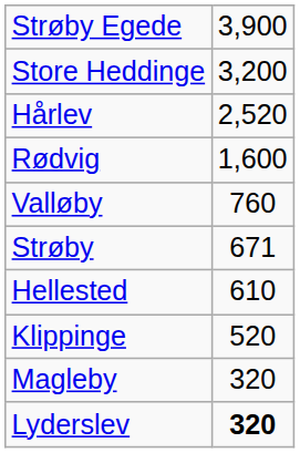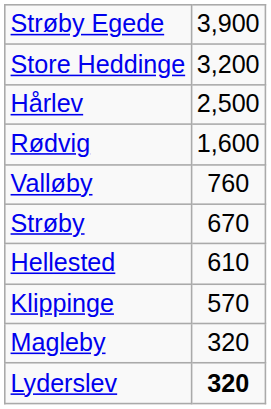 <table class="wikitable" style="margin-right:1em">
 <tr>
 <td><a href='#'>Strøby Egede</a></td>
 <td align="center">3,900</td>
 </tr>
 <tr>
 <td><a href='#'>Store Heddinge</a></td>
 <td align="center">3,200</td>
 </tr>
 <tr>
 <td><a href='#'>Hårlev</a></td>
-<td align="center">2,520</td>
+<td align="center">2,500</td>
 </tr>
 <tr>
 <td><a href='#'>Rødvig</a></td>
 <td align="center">1,600</td>
 </tr>
 <tr>
 <td><a href='#'>Valløby</a></td>
 <td align="center">760</td>
 </tr>
 <tr>
 <td><a href='#'>Strøby</a></td>
-<td align="center">671</td>
+<td align="center">670</td>
 </tr>
 <tr>
 <td><a href='#'>Hellested</a></td>
 <td align="center">610</td>
 </tr>
 <tr>
 <td><a href='#'>Klippinge</a></td>
-<td align="center">520</td>
+<td align="center">570</td>
 </tr>
 <tr>
 <td><a href='#'>Magleby</a></td>
 <td align="center">320</td>
 </tr>
 <tr>
 <td><a href='#'>Lyderslev</a></td>
 <td align="center"><strong>320</strong></td>
 </tr>
 </table>
